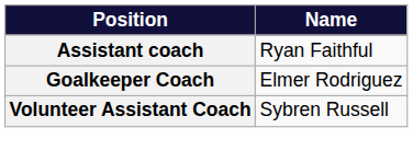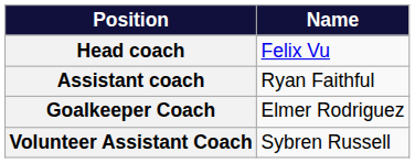 <table class="wikitable plainrowheaders">
 <tr>
 <th style="background:#110f3b; color:#FFFFFF;" scope="col">Position</th>
 <th style="background:#110f3b; color:#FFFFFF;" scope="col">Name</th>
+</tr>
+<tr>
+<th scope="row">Head coach</th>
+<td> <a href='#'>Felix Vu</a></td>
 </tr>
 <tr>
 <th scope="row">Assistant coach</th>
 <td> Ryan Faithful</td>
 </tr>
 <tr>
 <th scope="row">Goalkeeper Coach</th>
 <td> Elmer Rodriguez</td>
 </tr>
 <tr>
 <th scope="row">Volunteer Assistant Coach</th>
 <td> Sybren Russell</td>
 </tr>
 </table>
